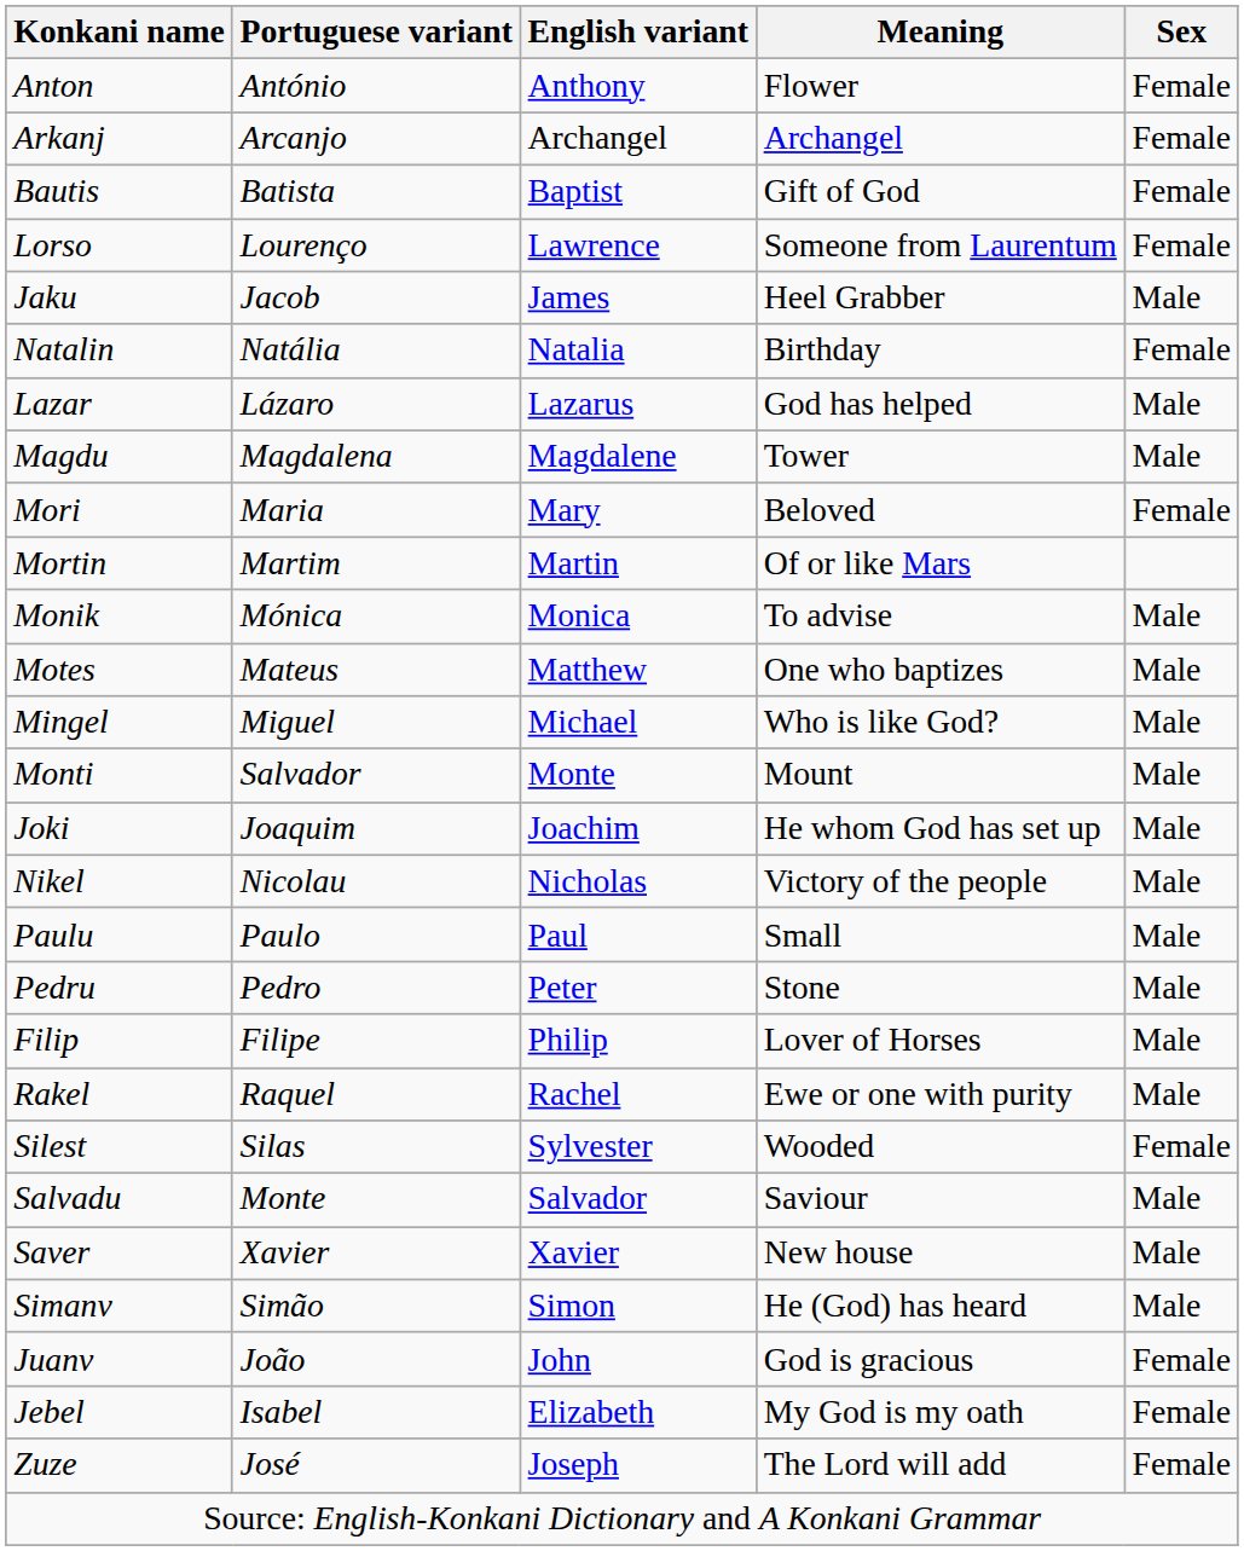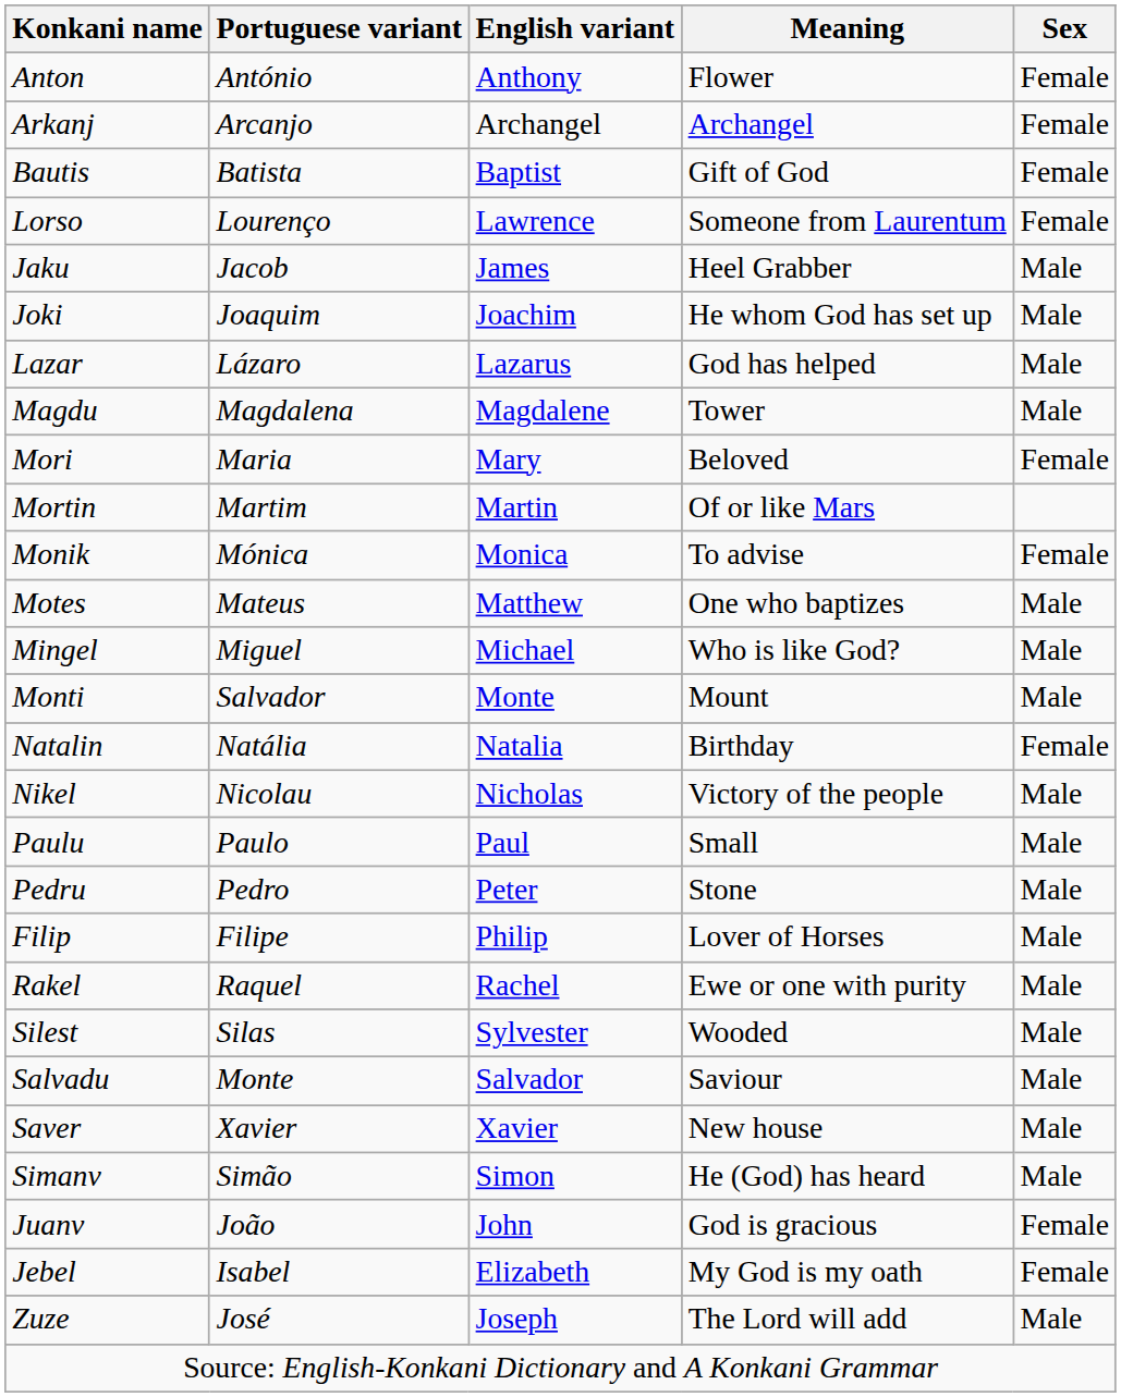 <table class="wikitable">
 <tr>
 <th>Konkani name</th>
 <th>Portuguese variant</th>
 <th>English variant</th>
 <th>Meaning</th>
 <th>Sex</th>
 </tr>
 <tr>
 <td><em>Anton</em></td>
 <td><em>António</em></td>
 <td><a href='#'>Anthony</a></td>
 <td>Flower</td>
 <td>Female</td>
 </tr>
 <tr>
 <td><em>Arkanj</em></td>
 <td><em>Arcanjo</em></td>
 <td>Archangel</td>
 <td><a href='#'>Archangel</a></td>
 <td>Female</td>
 </tr>
 <tr>
 <td><em>Bautis</em></td>
 <td><em>Batista</em></td>
 <td><a href='#'>Baptist</a></td>
 <td>Gift of God</td>
 <td>Female</td>
 </tr>
 <tr>
 <td><em>Lorso</em></td>
 <td><em>Lourenço</em></td>
 <td><a href='#'>Lawrence</a></td>
 <td>Someone from <a href='#'>Laurentum</a></td>
 <td>Female</td>
 </tr>
 <tr>
 <td><em>Jaku</em></td>
 <td><em>Jacob</em></td>
 <td><a href='#'>James</a></td>
 <td>Heel Grabber</td>
 <td>Male</td>
 </tr>
 <tr>
-<td><em>Natalin</em></td>
-<td><em>Natália</em></td>
-<td><a href='#'>Natalia</a></td>
-<td>Birthday</td>
-<td>Female</td>
+<td><em>Joki</em></td>
+<td><em>Joaquim</em></td>
+<td><a href='#'>Joachim</a></td>
+<td>He whom God has set up</td>
+<td>Male</td>
 </tr>
 <tr>
 <td><em>Lazar</em></td>
 <td><em>Lázaro</em></td>
 <td><a href='#'>Lazarus</a></td>
 <td>God has helped</td>
 <td>Male</td>
 </tr>
 <tr>
 <td><em>Magdu</em></td>
 <td><em>Magdalena</em></td>
 <td><a href='#'>Magdalene</a></td>
 <td>Tower</td>
 <td>Male</td>
 </tr>
 <tr>
 <td><em>Mori</em></td>
 <td><em>Maria</em></td>
 <td><a href='#'>Mary</a></td>
 <td>Beloved</td>
 <td>Female</td>
 </tr>
 <tr>
 <td><em>Mortin</em></td>
 <td><em>Martim</em></td>
 <td><a href='#'>Martin</a></td>
 <td>Of or like <a href='#'>Mars</a></td>
 <td Mal></td>
 </tr>
 <tr>
 <td><em>Monik</em></td>
 <td><em>Mónica</em></td>
 <td><a href='#'>Monica</a></td>
 <td>To advise</td>
-<td>Male</td>
+<td>Female</td>
 </tr>
 <tr>
 <td><em>Motes</em></td>
 <td><em>Mateus</em></td>
 <td><a href='#'>Matthew</a></td>
 <td>One who baptizes</td>
 <td>Male</td>
 </tr>
 <tr>
 <td><em>Mingel</em></td>
 <td><em>Miguel</em></td>
 <td><a href='#'>Michael</a></td>
 <td>Who is like God?</td>
 <td>Male</td>
 </tr>
 <tr>
 <td><em>Monti</em></td>
 <td><em>Salvador</em></td>
 <td><a href='#'>Monte</a></td>
 <td>Mount</td>
 <td>Male</td>
 </tr>
 <tr>
-<td><em>Joki</em></td>
-<td><em>Joaquim</em></td>
-<td><a href='#'>Joachim</a></td>
-<td>He whom God has set up</td>
-<td>Male</td>
+<td><em>Natalin</em></td>
+<td><em>Natália</em></td>
+<td><a href='#'>Natalia</a></td>
+<td>Birthday</td>
+<td>Female</td>
 </tr>
 <tr>
 <td><em>Nikel</em></td>
 <td><em>Nicolau</em></td>
 <td><a href='#'>Nicholas</a></td>
 <td>Victory of the people</td>
 <td>Male</td>
 </tr>
 <tr>
 <td><em>Paulu</em></td>
 <td><em>Paulo</em></td>
 <td><a href='#'>Paul</a></td>
 <td>Small</td>
 <td>Male</td>
 </tr>
 <tr>
 <td><em>Pedru</em></td>
 <td><em>Pedro</em></td>
 <td><a href='#'>Peter</a></td>
 <td>Stone</td>
 <td>Male</td>
 </tr>
 <tr>
 <td><em>Filip</em></td>
 <td><em>Filipe</em></td>
 <td><a href='#'>Philip</a></td>
 <td>Lover of Horses</td>
 <td>Male</td>
 </tr>
 <tr>
 <td><em>Rakel</em></td>
 <td><em>Raquel</em></td>
 <td><a href='#'>Rachel</a></td>
 <td>Ewe or one with purity</td>
 <td>Male</td>
 </tr>
 <tr>
 <td><em>Silest</em></td>
 <td><em>Silas</em></td>
 <td><a href='#'>Sylvester</a></td>
 <td>Wooded</td>
-<td>Female</td>
+<td>Male</td>
 </tr>
 <tr>
 <td><em>Salvadu</em></td>
 <td><em>Monte</em></td>
 <td><a href='#'>Salvador</a></td>
 <td>Saviour</td>
 <td>Male</td>
 </tr>
 <tr>
 <td><em>Saver</em></td>
 <td><em>Xavier</em></td>
 <td><a href='#'>Xavier</a></td>
 <td>New house</td>
 <td>Male</td>
 </tr>
 <tr>
 <td><em>Simanv</em></td>
 <td><em>Simão</em></td>
 <td><a href='#'>Simon</a></td>
 <td>He (God) has heard</td>
 <td>Male</td>
 </tr>
 <tr>
 <td><em>Juanv</em></td>
 <td><em>João</em></td>
 <td><a href='#'>John</a></td>
 <td>God is gracious</td>
 <td>Female</td>
 </tr>
 <tr>
 <td><em>Jebel</em></td>
 <td><em>Isabel</em></td>
 <td><a href='#'>Elizabeth</a></td>
 <td>My God is my oath</td>
 <td>Female</td>
 </tr>
 <tr>
 <td><em>Zuze</em></td>
 <td><em>José</em></td>
 <td><a href='#'>Joseph</a></td>
 <td>The Lord will add</td>
-<td>Female</td>
+<td>Male</td>
 </tr>
 <tr>
 <td colspan=5 align="center">Source: <em>English-Konkani Dictionary</em> and <em>A Konkani Grammar</em></td>
 </tr>
 </table>
